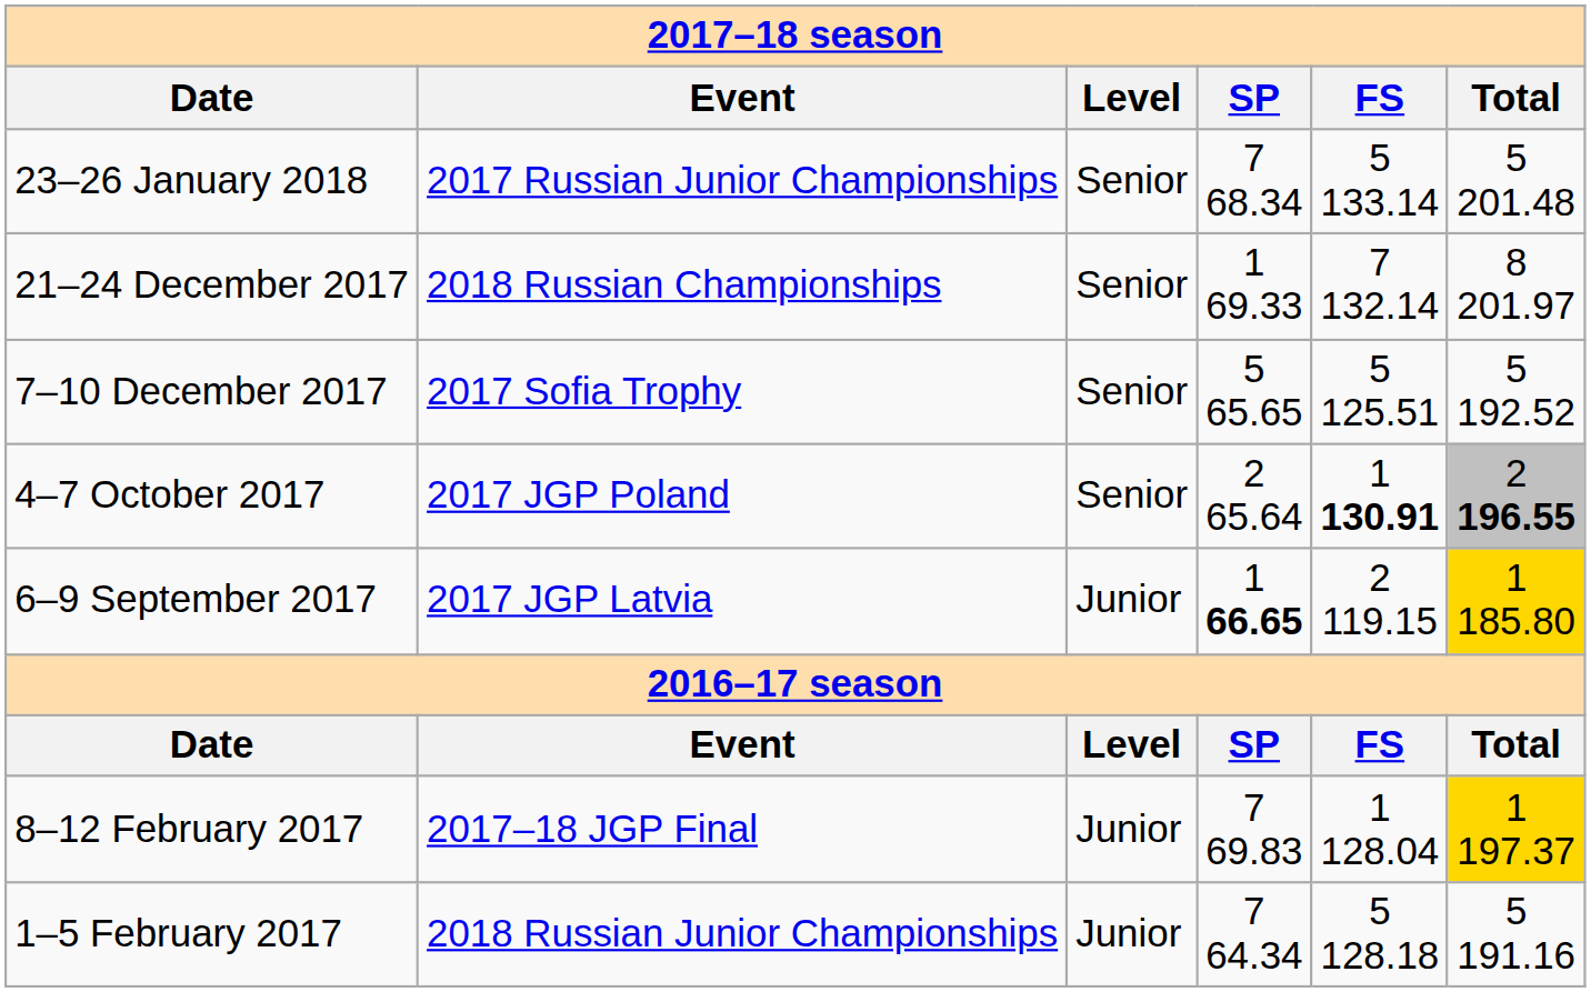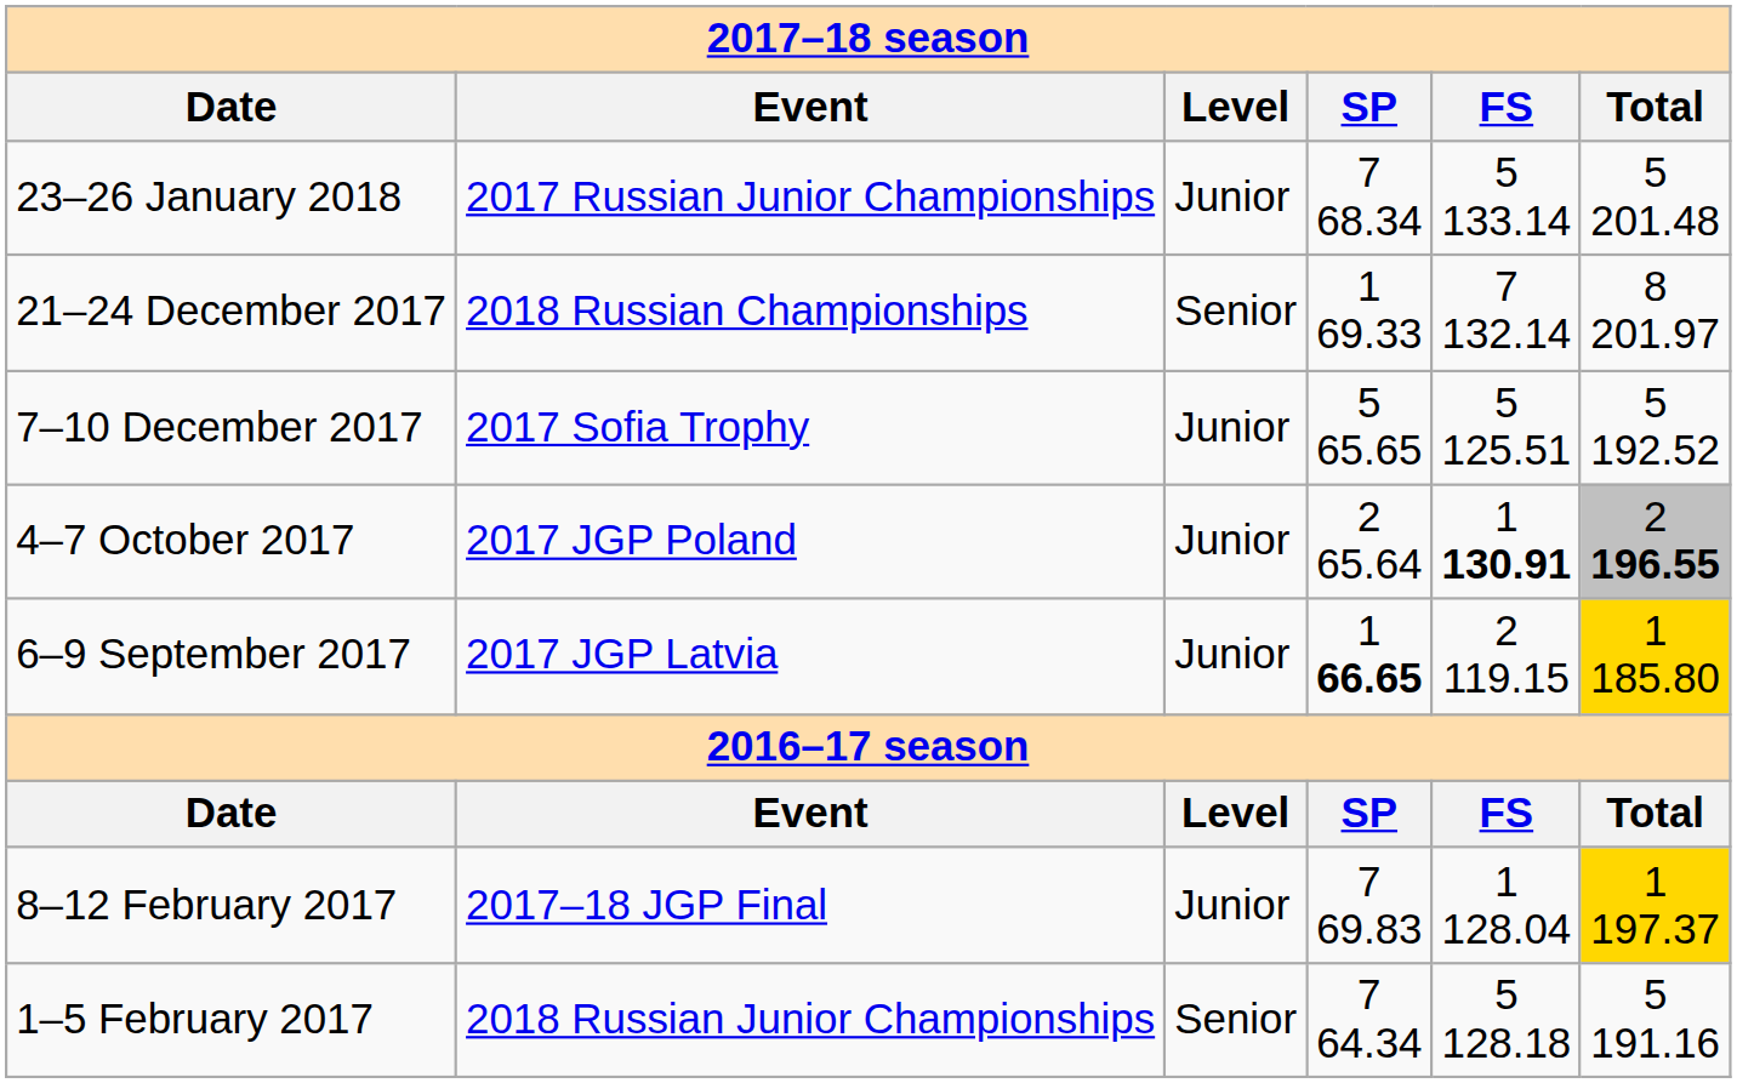 <table class="wikitable">
 <tr>
 <td style="background-color: #ffdead; " colspan=8 align=center><a href='#'><strong>2017–18 season</strong></a></td>
 </tr>
 <tr>
 <th>Date</th>
 <th>Event</th>
 <th>Level</th>
 <th><a href='#'>SP</a></th>
 <th><a href='#'>FS</a></th>
 <th>Total</th>
 </tr>
 <tr>
 <td>23–26 January 2018</td>
 <td><a href='#'>2017 Russian Junior Championships</a></td>
-<td>Senior</td>
+<td>Junior</td>
 <td align=center>7 <br> 68.34</td>
 <td align=center>5 <br> 133.14</td>
 <td align=center>5 <br> 201.48</td>
 </tr>
 <tr>
 <td>21–24 December 2017</td>
 <td><a href='#'>2018 Russian Championships</a></td>
 <td>Senior</td>
 <td align=center>1 <br> 69.33</td>
 <td align=center>7 <br> 132.14</td>
 <td align=center>8 <br> 201.97</td>
 </tr>
 <tr>
 <td>7–10 December 2017</td>
 <td><a href='#'>2017 Sofia Trophy</a></td>
-<td>Senior</td>
+<td>Junior</td>
 <td align=center>5 <br> 65.65</td>
 <td align=center>5 <br> 125.51</td>
 <td align=center>5 <br> 192.52</td>
 </tr>
 <tr>
 <td>4–7 October 2017</td>
 <td><a href='#'>2017 JGP Poland</a></td>
-<td>Senior</td>
+<td>Junior</td>
 <td align=center>2 <br> 65.64</td>
 <td align=center>1 <br> <strong>130.91</strong></td>
 <td align=center bgcolor=silver>2 <br> <strong>196.55</strong></td>
 </tr>
 <tr>
 <td>6–9 September 2017</td>
 <td><a href='#'>2017 JGP Latvia</a></td>
 <td>Junior</td>
 <td align=center>1 <br> <strong>66.65</strong></td>
 <td align=center>2 <br> 119.15</td>
 <td align=center bgcolor=gold>1 <br> 185.80</td>
 </tr>
 <tr>
 <td style="background-color: #ffdead; " colspan=8 align=center><a href='#'><strong>2016–17 season</strong></a></td>
 </tr>
 <tr>
 <th>Date</th>
 <th>Event</th>
 <th>Level</th>
 <th><a href='#'>SP</a></th>
 <th><a href='#'>FS</a></th>
 <th>Total</th>
 </tr>
 <tr>
 <td>8–12 February 2017</td>
 <td><a href='#'>2017–18 JGP Final</a></td>
 <td>Junior</td>
 <td align=center>7 <br> 69.83</td>
 <td align=center>1 <br> 128.04</td>
 <td align=center bgcolor=gold>1 <br> 197.37</td>
 </tr>
 <tr>
 <td>1–5 February 2017</td>
 <td><a href='#'>2018 Russian Junior Championships</a></td>
-<td>Junior</td>
+<td>Senior</td>
 <td align=center>7 <br> 64.34</td>
 <td align=center>5 <br> 128.18</td>
 <td align=center>5 <br> 191.16</td>
 </tr>
 </table>
